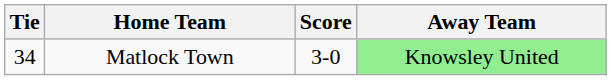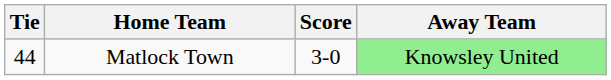 <table class="wikitable" style="text-align:center;">
 <tr>
 <th width=20>Tie</th>
 <th width=175>Home Team</th>
 <th width=20>Score</th>
 <th width=175>Away Team</th>
 </tr>
 <tr>
-<td>34</td>
+<td>44</td>
 <td>Matlock Town</td>
 <td>3-0</td>
 <td style="background: lightgreen;">Knowsley United</td>
 </tr>
 </table>
